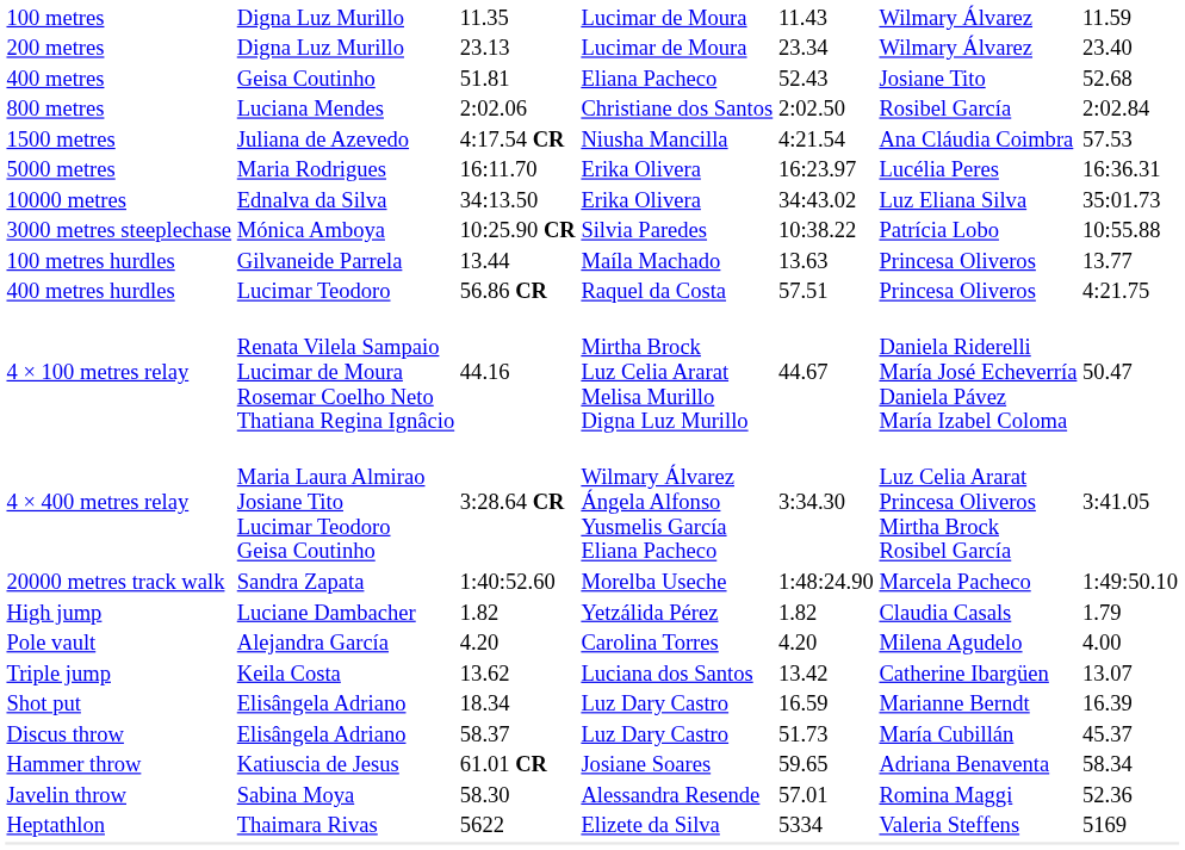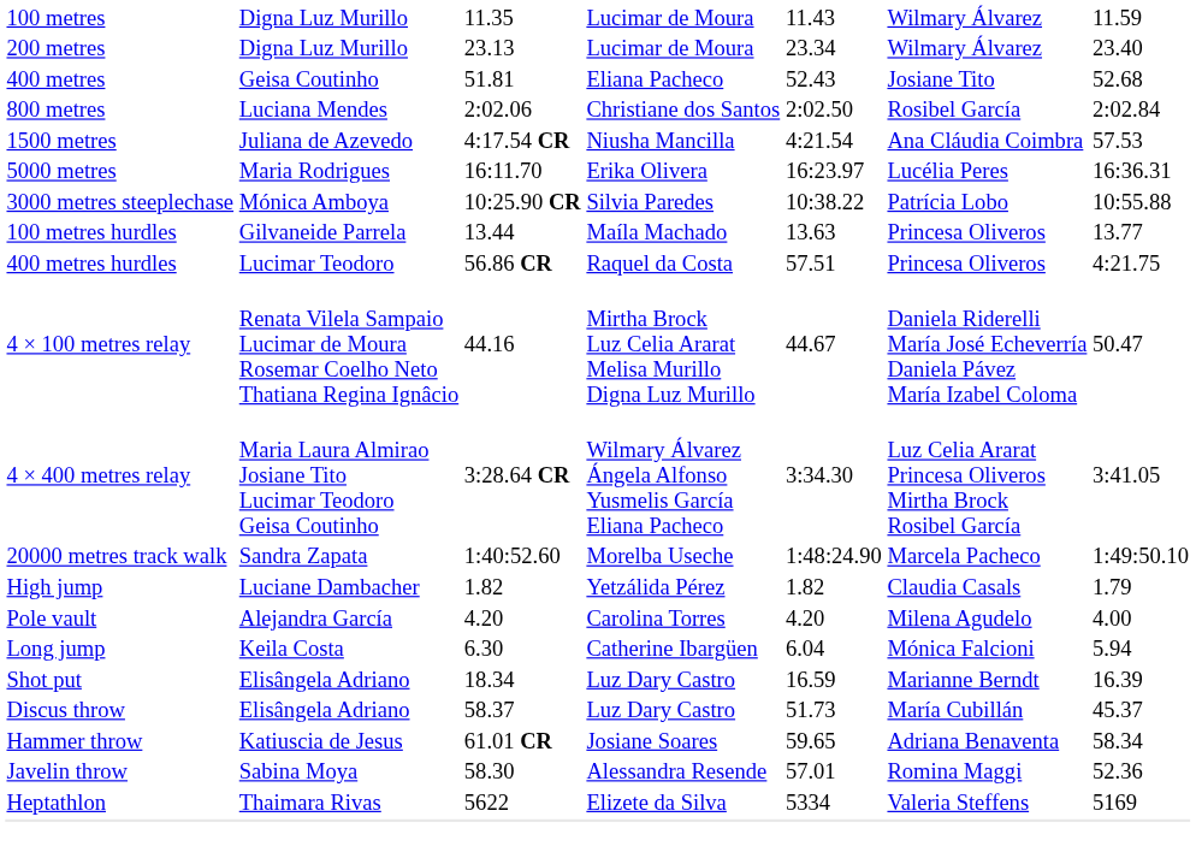 <table>
 <tr>
 <td><a href='#'>100 metres</a></td>
 <td><a href='#'>Digna Luz Murillo</a><br> </td>
 <td>11.35</td>
 <td><a href='#'>Lucimar de Moura</a><br> </td>
 <td>11.43</td>
 <td><a href='#'>Wilmary Álvarez</a><br> </td>
 <td>11.59</td>
 </tr>
 <tr>
 <td><a href='#'>200 metres</a></td>
 <td><a href='#'>Digna Luz Murillo</a><br> </td>
 <td>23.13</td>
 <td><a href='#'>Lucimar de Moura</a><br> </td>
 <td>23.34</td>
 <td><a href='#'>Wilmary Álvarez</a><br> </td>
 <td>23.40</td>
 </tr>
 <tr>
 <td><a href='#'>400 metres</a></td>
 <td><a href='#'>Geisa Coutinho</a><br> </td>
 <td>51.81</td>
 <td><a href='#'>Eliana Pacheco</a><br> </td>
 <td>52.43</td>
 <td><a href='#'>Josiane Tito</a><br> </td>
 <td>52.68</td>
 </tr>
 <tr>
 <td><a href='#'>800 metres</a></td>
 <td><a href='#'>Luciana Mendes</a><br> </td>
 <td>2:02.06</td>
 <td><a href='#'>Christiane dos Santos</a><br> </td>
 <td>2:02.50</td>
 <td><a href='#'>Rosibel García</a><br> </td>
 <td>2:02.84</td>
 </tr>
 <tr>
 <td><a href='#'>1500 metres</a></td>
 <td><a href='#'>Juliana de Azevedo</a><br> </td>
 <td>4:17.54 <strong>CR</strong></td>
 <td><a href='#'>Niusha Mancilla</a><br> </td>
 <td>4:21.54</td>
 <td><a href='#'>Ana Cláudia Coimbra</a><br> </td>
 <td>57.53</td>
 </tr>
 <tr>
 <td><a href='#'>5000 metres</a></td>
 <td><a href='#'>Maria Rodrigues</a><br> </td>
 <td>16:11.70</td>
 <td><a href='#'>Erika Olivera</a><br> </td>
 <td>16:23.97</td>
 <td><a href='#'>Lucélia Peres</a><br> </td>
 <td>16:36.31</td>
-</tr>
-<tr>
-<td><a href='#'>10000 metres</a></td>
-<td><a href='#'>Ednalva da Silva</a><br> </td>
-<td>34:13.50</td>
-<td><a href='#'>Erika Olivera</a><br> </td>
-<td>34:43.02</td>
-<td><a href='#'>Luz Eliana Silva</a><br> </td>
-<td>35:01.73</td>
 </tr>
 <tr>
 <td><a href='#'>3000 metres steeplechase</a></td>
 <td><a href='#'>Mónica Amboya</a><br> </td>
 <td>10:25.90 <strong>CR</strong></td>
 <td><a href='#'>Silvia Paredes</a><br> </td>
 <td>10:38.22</td>
 <td><a href='#'>Patrícia Lobo</a><br> </td>
 <td>10:55.88</td>
 </tr>
 <tr>
 <td><a href='#'>100 metres hurdles</a></td>
 <td><a href='#'>Gilvaneide Parrela</a><br> </td>
 <td>13.44</td>
 <td><a href='#'>Maíla Machado</a><br> </td>
 <td>13.63</td>
 <td><a href='#'>Princesa Oliveros</a><br> </td>
 <td>13.77</td>
 </tr>
 <tr>
 <td><a href='#'>400 metres hurdles</a></td>
 <td><a href='#'>Lucimar Teodoro</a><br> </td>
 <td>56.86 <strong>CR</strong></td>
 <td><a href='#'>Raquel da Costa</a><br> </td>
 <td>57.51</td>
 <td><a href='#'>Princesa Oliveros</a><br> </td>
 <td>4:21.75</td>
 </tr>
 <tr>
 <td><a href='#'>4 × 100 metres relay</a></td>
 <td><br><a href='#'>Renata Vilela Sampaio</a><br><a href='#'>Lucimar de Moura</a><br><a href='#'>Rosemar Coelho Neto</a><br><a href='#'>Thatiana Regina Ignâcio</a></td>
 <td>44.16</td>
 <td><br><a href='#'>Mirtha Brock</a><br><a href='#'>Luz Celia Ararat</a><br><a href='#'>Melisa Murillo</a><br><a href='#'>Digna Luz Murillo</a></td>
 <td>44.67</td>
 <td><br><a href='#'>Daniela Riderelli</a><br><a href='#'>María José Echeverría</a><br><a href='#'>Daniela Pávez</a><br><a href='#'>María Izabel Coloma</a></td>
 <td>50.47</td>
 </tr>
 <tr>
 <td><a href='#'>4 × 400 metres relay</a></td>
 <td><br><a href='#'>Maria Laura Almirao</a><br><a href='#'>Josiane Tito</a><br><a href='#'>Lucimar Teodoro</a><br><a href='#'>Geisa Coutinho</a></td>
 <td>3:28.64 <strong>CR</strong></td>
 <td><br><a href='#'>Wilmary Álvarez</a><br><a href='#'>Ángela Alfonso</a><br><a href='#'>Yusmelis García</a><br><a href='#'>Eliana Pacheco</a></td>
 <td>3:34.30</td>
 <td><br><a href='#'>Luz Celia Ararat</a><br><a href='#'>Princesa Oliveros</a><br><a href='#'>Mirtha Brock</a><br> <a href='#'>Rosibel García</a></td>
 <td>3:41.05</td>
 </tr>
 <tr>
 <td><a href='#'>20000 metres track walk</a></td>
 <td><a href='#'>Sandra Zapata</a><br> </td>
 <td>1:40:52.60</td>
 <td><a href='#'>Morelba Useche</a><br> </td>
 <td>1:48:24.90</td>
 <td><a href='#'>Marcela Pacheco</a><br> </td>
 <td>1:49:50.10</td>
 </tr>
 <tr>
 <td><a href='#'>High jump</a></td>
 <td><a href='#'>Luciane Dambacher</a><br> </td>
 <td>1.82</td>
 <td><a href='#'>Yetzálida Pérez</a><br> </td>
 <td>1.82</td>
 <td><a href='#'>Claudia Casals</a><br> </td>
 <td>1.79</td>
 </tr>
 <tr>
 <td><a href='#'>Pole vault</a></td>
 <td><a href='#'>Alejandra García</a><br> </td>
 <td>4.20</td>
 <td><a href='#'>Carolina Torres</a><br> </td>
 <td>4.20</td>
 <td><a href='#'>Milena Agudelo</a><br> </td>
 <td>4.00</td>
 </tr>
 <tr>
-<td><a href='#'>Triple jump</a></td>
+<td><a href='#'>Long jump</a></td>
 <td><a href='#'>Keila Costa</a><br> </td>
-<td>13.62</td>
-<td><a href='#'>Luciana dos Santos</a><br> </td>
-<td>13.42</td>
+<td>6.30</td>
 <td><a href='#'>Catherine Ibargüen</a><br> </td>
-<td>13.07</td>
+<td>6.04</td>
+<td><a href='#'>Mónica Falcioni</a><br> </td>
+<td>5.94</td>
 </tr>
 <tr>
 <td><a href='#'>Shot put</a></td>
 <td><a href='#'>Elisângela Adriano</a><br> </td>
 <td>18.34</td>
 <td><a href='#'>Luz Dary Castro</a><br> </td>
 <td>16.59</td>
 <td><a href='#'>Marianne Berndt</a><br> </td>
 <td>16.39</td>
 </tr>
 <tr>
 <td><a href='#'>Discus throw</a></td>
 <td><a href='#'>Elisângela Adriano</a><br> </td>
 <td>58.37</td>
 <td><a href='#'>Luz Dary Castro</a><br> </td>
 <td>51.73</td>
 <td><a href='#'>María Cubillán</a><br> </td>
 <td>45.37</td>
 </tr>
 <tr>
 <td><a href='#'>Hammer throw</a></td>
 <td><a href='#'>Katiuscia de Jesus</a><br> </td>
 <td>61.01 <strong>CR</strong></td>
 <td><a href='#'>Josiane Soares</a><br> </td>
 <td>59.65</td>
 <td><a href='#'>Adriana Benaventa</a><br> </td>
 <td>58.34</td>
 </tr>
 <tr>
 <td><a href='#'>Javelin throw</a></td>
 <td><a href='#'>Sabina Moya</a><br> </td>
 <td>58.30</td>
 <td><a href='#'>Alessandra Resende</a><br> </td>
 <td>57.01</td>
 <td><a href='#'>Romina Maggi</a><br> </td>
 <td>52.36</td>
 </tr>
 <tr>
 <td><a href='#'>Heptathlon</a></td>
 <td><a href='#'>Thaimara Rivas</a><br> </td>
 <td>5622</td>
 <td><a href='#'>Elizete da Silva</a><br> </td>
 <td>5334</td>
 <td><a href='#'>Valeria Steffens</a><br> </td>
 <td>5169</td>
 </tr>
 <tr bgcolor= e8e8e8>
 <td colspan=7></td>
 </tr>
 </table>
